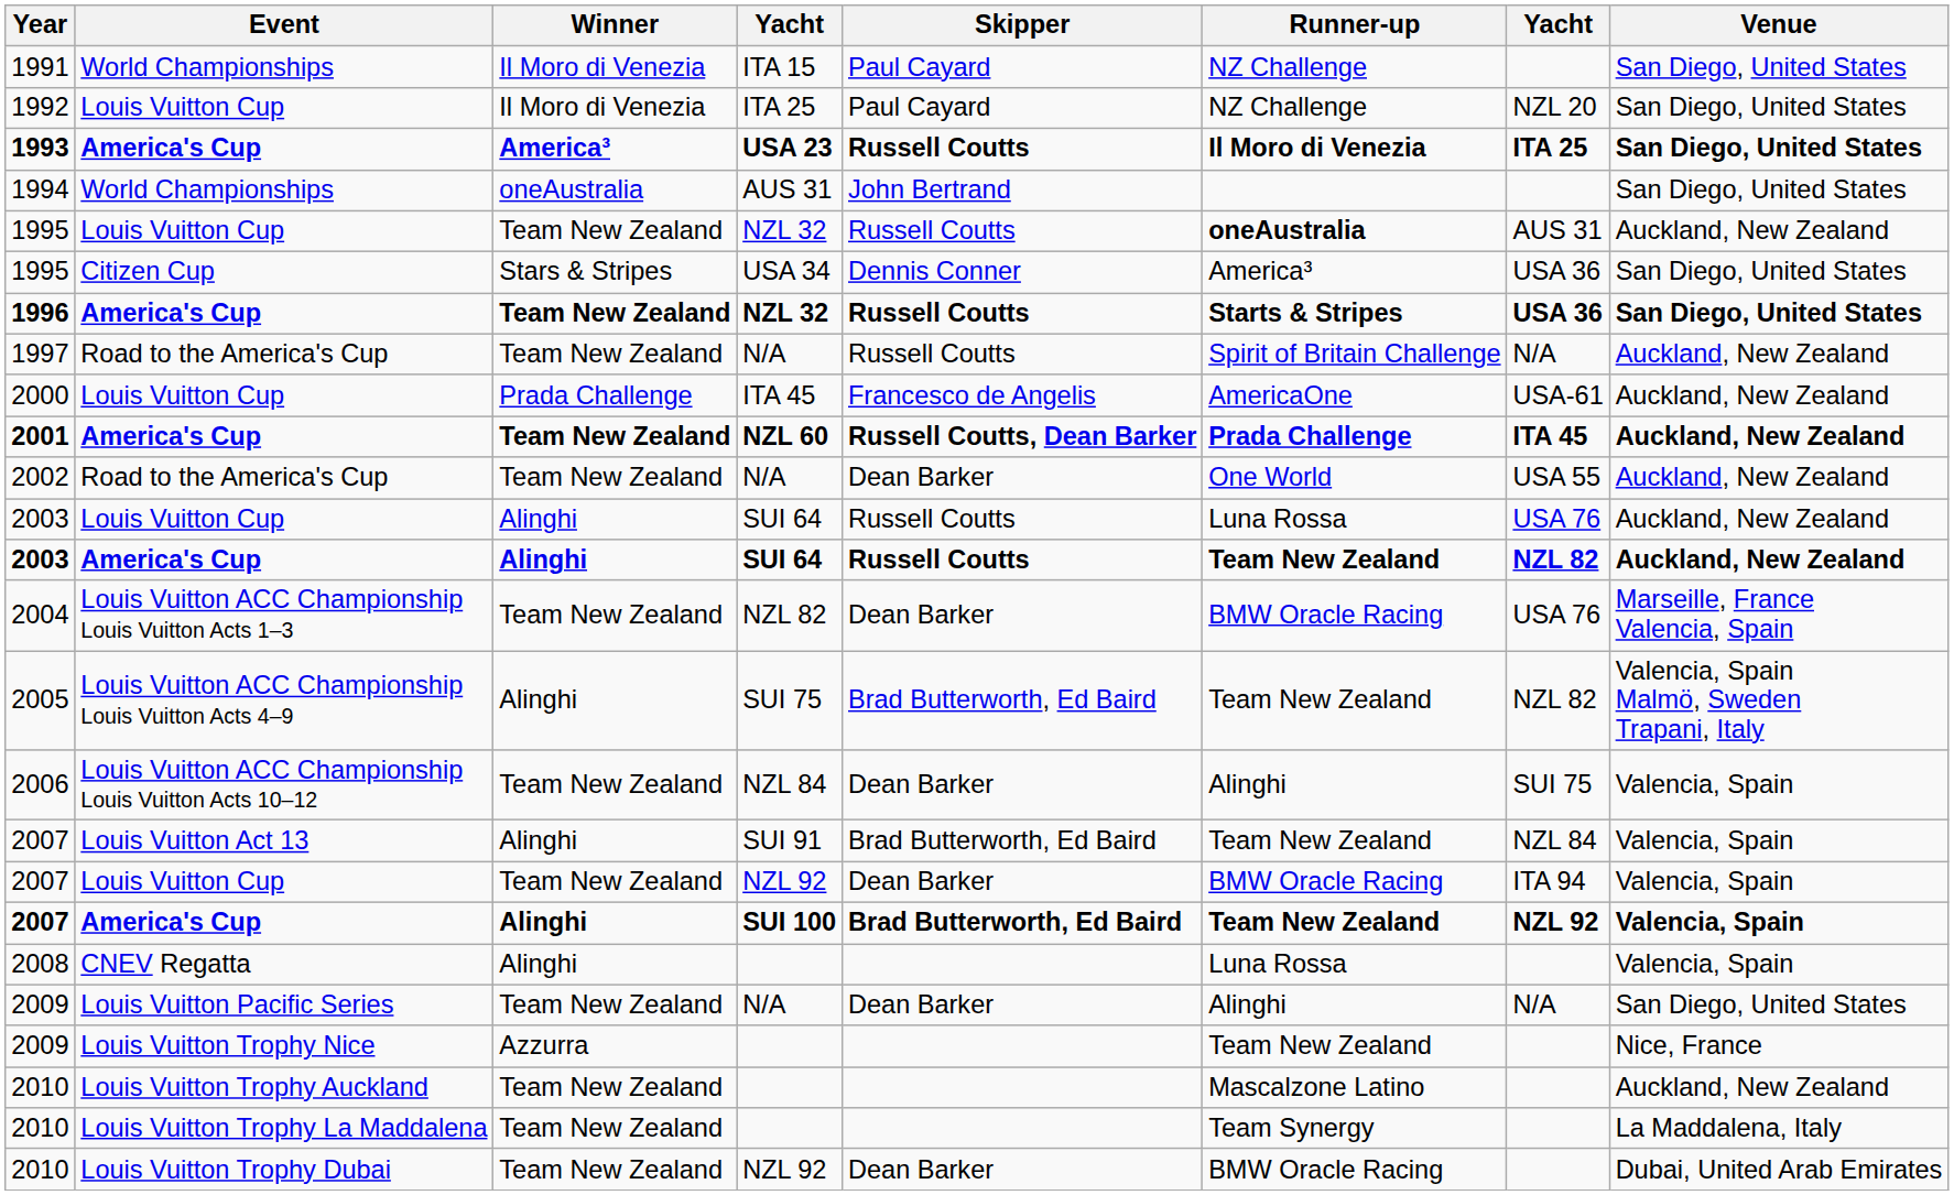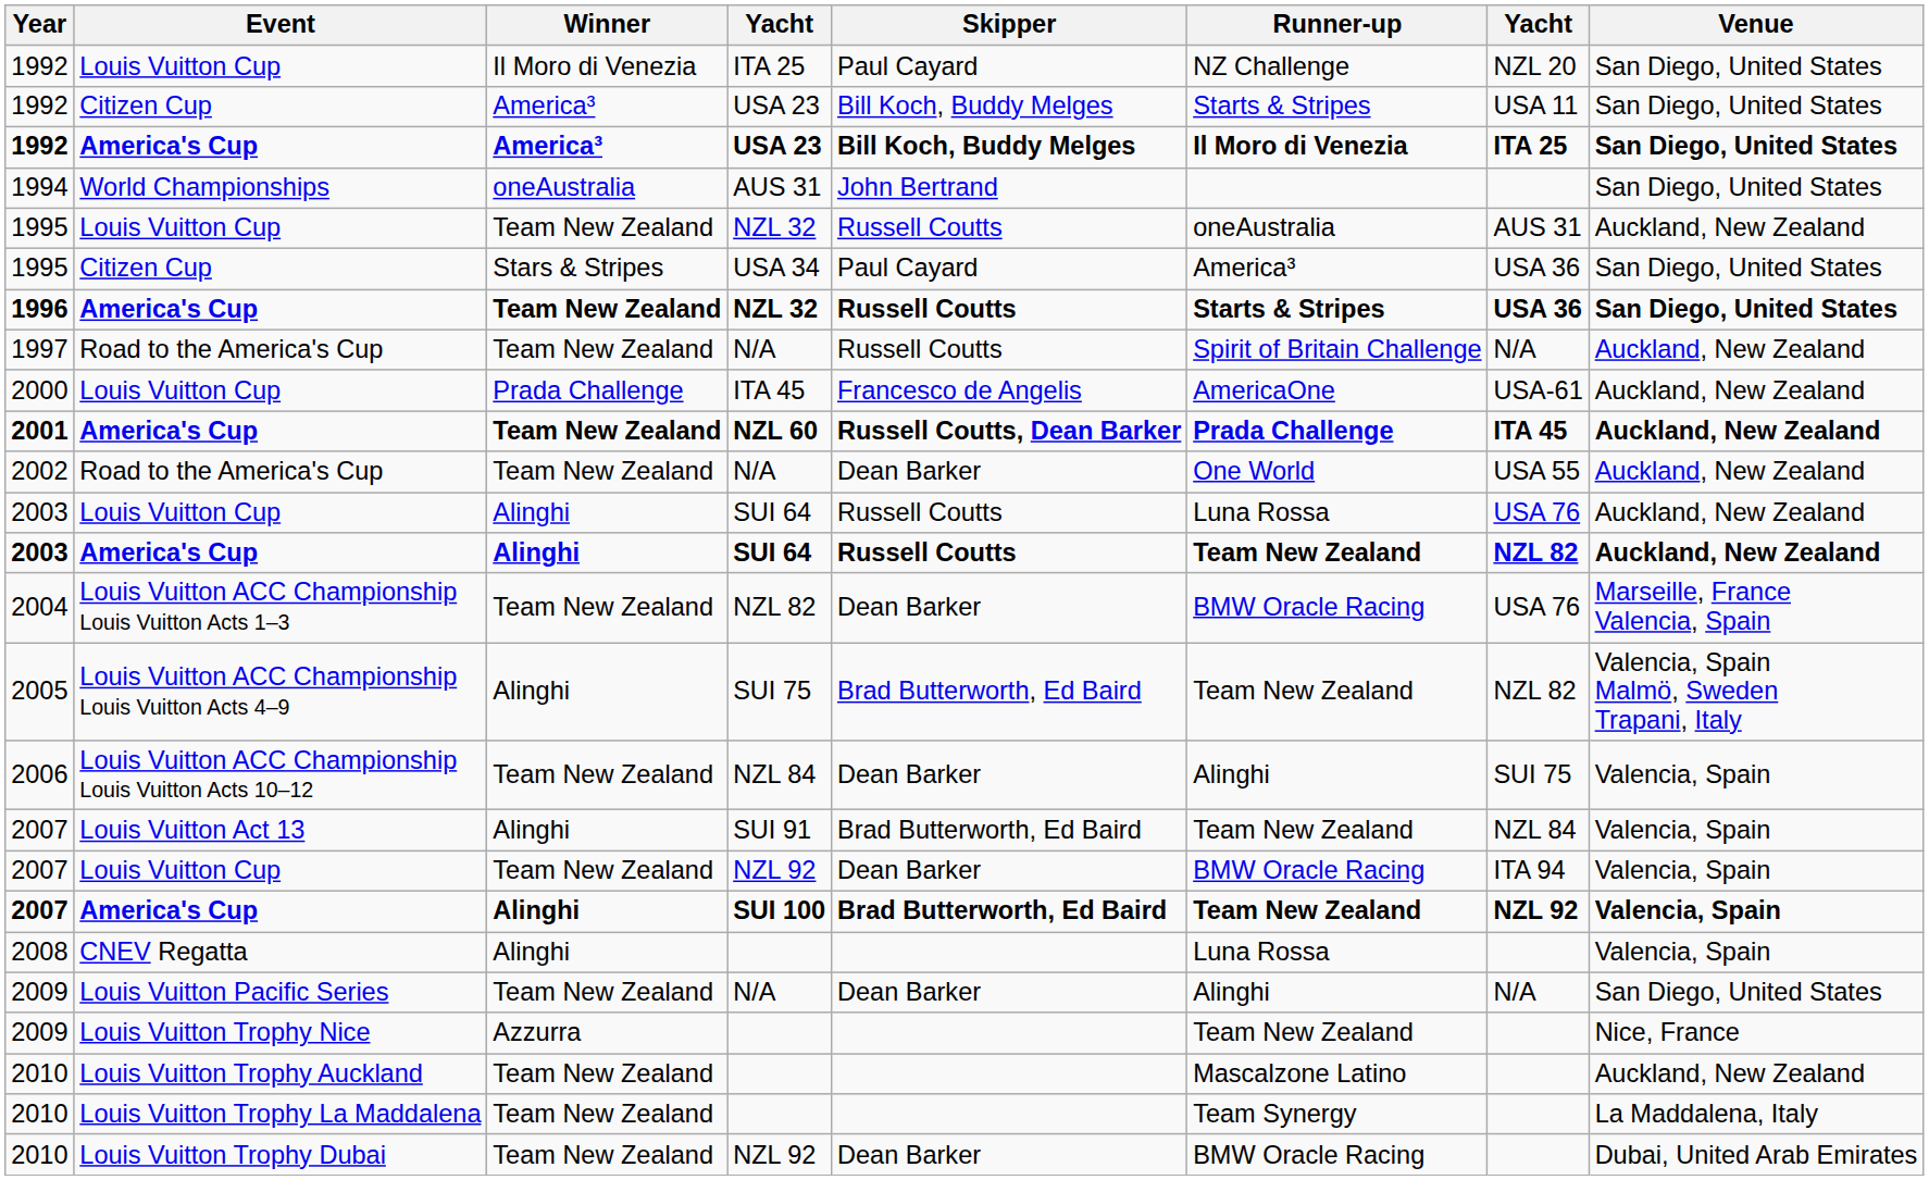 <table class="wikitable">
 <tr>
 <th>Year</th>
 <th>Event</th>
 <th>Winner</th>
 <th>Yacht</th>
 <th>Skipper</th>
 <th>Runner-up</th>
 <th>Yacht</th>
 <th>Venue</th>
 </tr>
 <tr>
-<td>1991</td>
-<td><a href='#'>World Championships</a></td>
-<td> <a href='#'>Il Moro di Venezia</a></td>
-<td>ITA 15</td>
-<td><a href='#'>Paul Cayard</a></td>
-<td> <a href='#'>NZ Challenge</a></td>
-<td></td>
-<td><a href='#'>San Diego</a>, <a href='#'>United States</a></td>
-</tr>
-<tr>
 <td>1992</td>
 <td><a href='#'>Louis Vuitton Cup</a></td>
 <td> Il Moro di Venezia</td>
 <td>ITA 25</td>
 <td>Paul Cayard</td>
 <td> NZ Challenge</td>
 <td>NZL 20</td>
 <td>San Diego, United States</td>
 </tr>
 <tr>
-<td><strong>1993</strong></td>
+<td>1992</td>
+<td><a href='#'>Citizen Cup</a></td>
+<td> <a href='#'>America³</a></td>
+<td>USA 23</td>
+<td><a href='#'>Bill Koch</a>, <a href='#'>Buddy Melges</a></td>
+<td> <a href='#'>Starts & Stripes</a></td>
+<td>USA 11</td>
+<td>San Diego, United States</td>
+</tr>
+<tr>
+<td><strong>1992</strong></td>
 <td><strong><a href='#'>America's Cup</a></strong></td>
 <td><strong> <a href='#'>America³</a></strong></td>
 <td><strong>USA 23</strong></td>
-<td><strong>Russell Coutts</strong></td>
+<td><strong>Bill Koch, Buddy Melges</strong></td>
 <td><strong> Il Moro di Venezia</strong></td>
 <td><strong>ITA 25</strong></td>
 <td><strong>San Diego, United States</strong></td>
 </tr>
 <tr>
 <td>1994</td>
 <td><a href='#'>World Championships</a></td>
 <td> <a href='#'>oneAustralia</a></td>
 <td>AUS 31</td>
 <td><a href='#'>John Bertrand</a></td>
 <td></td>
 <td></td>
 <td>San Diego, United States</td>
 </tr>
 <tr>
 <td>1995</td>
 <td><a href='#'>Louis Vuitton Cup</a></td>
 <td> Team New Zealand</td>
 <td><a href='#'>NZL 32</a></td>
 <td><a href='#'>Russell Coutts</a></td>
-<td><strong> oneAustralia</strong></td>
+<td> oneAustralia</td>
 <td>AUS 31</td>
 <td>Auckland, New Zealand</td>
 </tr>
 <tr>
 <td>1995</td>
 <td><a href='#'>Citizen Cup</a></td>
 <td> Stars & Stripes</td>
 <td>USA 34</td>
-<td><a href='#'>Dennis Conner</a></td>
+<td>Paul Cayard</td>
 <td> America³</td>
 <td>USA 36</td>
 <td>San Diego, United States</td>
 </tr>
 <tr>
 <td><strong>1996</strong></td>
 <td><strong><a href='#'>America's Cup</a></strong></td>
 <td><strong> Team New Zealand</strong></td>
 <td><strong>NZL 32</strong></td>
 <td><strong>Russell Coutts</strong></td>
 <td><strong> Starts & Stripes</strong></td>
 <td><strong>USA 36</strong></td>
 <td><strong>San Diego, United States</strong></td>
 </tr>
 <tr>
 <td>1997</td>
 <td>Road to the America's Cup</td>
 <td> Team New Zealand</td>
 <td>N/A</td>
 <td>Russell Coutts</td>
 <td> <a href='#'>Spirit of Britain Challenge</a></td>
 <td>N/A</td>
 <td><a href='#'>Auckland</a>, New Zealand</td>
 </tr>
 <tr>
 <td>2000</td>
 <td><a href='#'>Louis Vuitton Cup</a></td>
 <td> <a href='#'>Prada Challenge</a></td>
 <td>ITA 45</td>
 <td><a href='#'>Francesco de Angelis</a></td>
 <td> <a href='#'>AmericaOne</a></td>
 <td>USA-61</td>
 <td>Auckland, New Zealand</td>
 </tr>
 <tr>
 <td><strong>2001</strong></td>
 <td><strong><a href='#'>America's Cup</a></strong></td>
 <td><strong> Team New Zealand</strong></td>
 <td><strong>NZL 60</strong></td>
 <td><strong>Russell Coutts, <a href='#'>Dean Barker</a></strong></td>
 <td><strong> <a href='#'>Prada Challenge</a></strong></td>
 <td><strong>ITA 45</strong></td>
 <td><strong>Auckland, New Zealand</strong></td>
 </tr>
 <tr>
 <td>2002</td>
 <td>Road to the America's Cup</td>
 <td> Team New Zealand</td>
 <td>N/A</td>
 <td>Dean Barker</td>
 <td> <a href='#'>One World</a></td>
 <td>USA 55</td>
 <td><a href='#'>Auckland</a>, New Zealand</td>
 </tr>
 <tr>
 <td>2003</td>
 <td><a href='#'>Louis Vuitton Cup</a></td>
 <td> <a href='#'>Alinghi</a></td>
 <td>SUI 64</td>
 <td>Russell Coutts</td>
 <td> Luna Rossa</td>
 <td><a href='#'>USA 76</a></td>
 <td>Auckland, New Zealand</td>
 </tr>
 <tr>
 <td><strong>2003</strong></td>
 <td><strong><a href='#'>America's Cup</a></strong></td>
 <td><strong> <a href='#'>Alinghi</a></strong></td>
 <td><strong>SUI 64</strong></td>
 <td><strong>Russell Coutts</strong></td>
 <td><strong> Team New Zealand</strong></td>
 <td><strong><a href='#'>NZL 82</a></strong></td>
 <td><strong>Auckland, New Zealand</strong></td>
 </tr>
 <tr>
 <td>2004</td>
 <td><a href='#'>Louis Vuitton ACC Championship</a><br><small>Louis Vuitton Acts 1–3</small></td>
 <td> Team New Zealand</td>
 <td>NZL 82</td>
 <td>Dean Barker</td>
 <td> <a href='#'>BMW Oracle Racing</a></td>
 <td>USA 76</td>
 <td><a href='#'>Marseille</a>, <a href='#'>France</a><br><a href='#'>Valencia</a>, <a href='#'>Spain</a></td>
 </tr>
 <tr>
 <td>2005</td>
 <td><a href='#'>Louis Vuitton ACC Championship</a><br><small>Louis Vuitton Acts 4–9</small></td>
 <td> Alinghi</td>
 <td>SUI 75</td>
 <td><a href='#'>Brad Butterworth</a>, <a href='#'>Ed Baird</a></td>
 <td> Team New Zealand</td>
 <td>NZL 82</td>
 <td>Valencia, Spain<br><a href='#'>Malmö</a>, <a href='#'>Sweden</a><br><a href='#'>Trapani</a>, <a href='#'>Italy</a></td>
 </tr>
 <tr>
 <td>2006</td>
 <td><a href='#'>Louis Vuitton ACC Championship</a><br><small>Louis Vuitton Acts 10–12</small></td>
 <td> Team New Zealand</td>
 <td>NZL 84</td>
 <td>Dean Barker</td>
 <td> Alinghi</td>
 <td>SUI 75</td>
 <td>Valencia, Spain</td>
 </tr>
 <tr>
 <td>2007</td>
 <td><a href='#'>Louis Vuitton Act 13</a></td>
 <td> Alinghi</td>
 <td>SUI 91</td>
 <td>Brad Butterworth, Ed Baird</td>
 <td> Team New Zealand</td>
 <td>NZL 84</td>
 <td>Valencia, Spain</td>
 </tr>
 <tr>
 <td>2007</td>
 <td><a href='#'>Louis Vuitton Cup</a></td>
 <td> Team New Zealand</td>
 <td><a href='#'>NZL 92</a></td>
 <td>Dean Barker</td>
 <td> <a href='#'>BMW Oracle Racing</a></td>
 <td>ITA 94</td>
 <td>Valencia, Spain</td>
 </tr>
 <tr>
 <td><strong>2007</strong></td>
 <td><strong><a href='#'>America's Cup</a></strong></td>
 <td><strong> Alinghi</strong></td>
 <td><strong>SUI 100</strong></td>
 <td><strong>Brad Butterworth, Ed Baird</strong></td>
 <td><strong> Team New Zealand</strong></td>
 <td><strong>NZL 92</strong></td>
 <td><strong>Valencia, Spain</strong></td>
 </tr>
 <tr>
 <td>2008</td>
 <td><a href='#'>CNEV</a> Regatta</td>
 <td> Alinghi</td>
 <td></td>
 <td></td>
 <td> Luna Rossa</td>
 <td></td>
 <td>Valencia, Spain</td>
 </tr>
 <tr>
 <td>2009</td>
 <td><a href='#'>Louis Vuitton Pacific Series</a></td>
 <td> Team New Zealand</td>
 <td>N/A</td>
 <td>Dean Barker</td>
 <td> Alinghi</td>
 <td>N/A</td>
 <td>San Diego, United States</td>
 </tr>
 <tr>
 <td>2009</td>
 <td><a href='#'>Louis Vuitton Trophy Nice</a></td>
 <td> Azzurra</td>
 <td></td>
 <td></td>
 <td> Team New Zealand</td>
 <td></td>
 <td>Nice, France</td>
 </tr>
 <tr>
 <td>2010</td>
 <td><a href='#'>Louis Vuitton Trophy Auckland</a></td>
 <td> Team New Zealand</td>
 <td></td>
 <td></td>
 <td> Mascalzone Latino</td>
 <td></td>
 <td>Auckland, New Zealand</td>
 </tr>
 <tr>
 <td>2010</td>
 <td><a href='#'>Louis Vuitton Trophy La Maddalena</a></td>
 <td> Team New Zealand</td>
 <td></td>
 <td></td>
 <td> Team Synergy</td>
 <td></td>
 <td>La Maddalena, Italy</td>
 </tr>
 <tr>
 <td>2010</td>
 <td><a href='#'>Louis Vuitton Trophy Dubai</a></td>
 <td> Team New Zealand</td>
 <td>NZL 92</td>
 <td>Dean Barker</td>
 <td> BMW Oracle Racing</td>
 <td></td>
 <td>Dubai, United Arab Emirates</td>
 </tr>
 </table>
